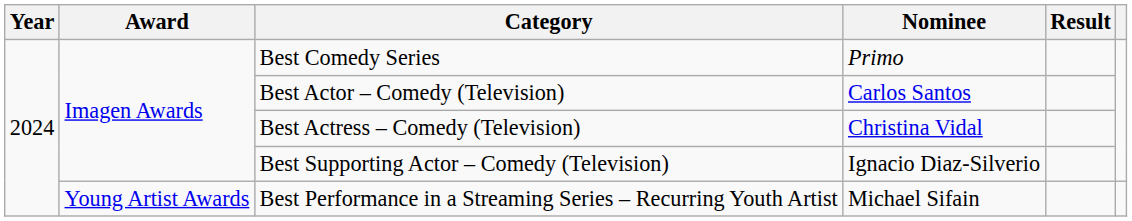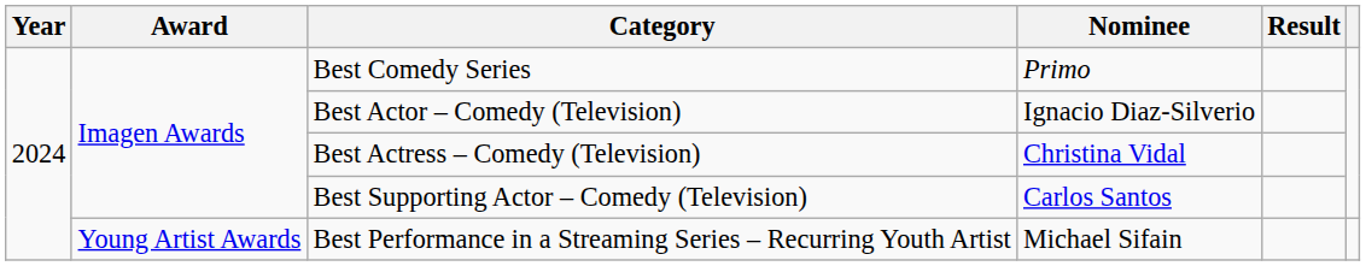 <table class="wikitable plainrowheaders sortable">
 <tr>
 <th scope="col">Year</th>
 <th scope="col">Award</th>
 <th scope="col">Category</th>
 <th scope="col">Nominee</th>
 <th scope="col">Result</th>
 <th scope="col" class="unsortable"></th>
 </tr>
 <tr>
 <td style="text-align:center" rowspan="5">2024</td>
 <td rowspan="4"><a href='#'>Imagen Awards</a></td>
 <td>Best Comedy Series</td>
 <td><em>Primo</em></td>
 <td></td>
 <td style="text-align:center" rowspan="4"></td>
 </tr>
 <tr>
 <td>Best Actor – Comedy (Television)</td>
-<td><a href='#'>Carlos Santos</a></td>
+<td>Ignacio Diaz-Silverio</td>
 <td></td>
 </tr>
 <tr>
 <td>Best Actress – Comedy (Television)</td>
 <td><a href='#'>Christina Vidal</a></td>
 <td></td>
 </tr>
 <tr>
 <td>Best Supporting Actor – Comedy (Television)</td>
-<td>Ignacio Diaz-Silverio</td>
+<td><a href='#'>Carlos Santos</a></td>
 <td></td>
 </tr>
 <tr>
 <td><a href='#'>Young Artist Awards</a></td>
 <td>Best Performance in a Streaming Series – Recurring Youth Artist</td>
 <td>Michael Sifain</td>
 <td></td>
 <td></td>
 </tr>
 </table>
